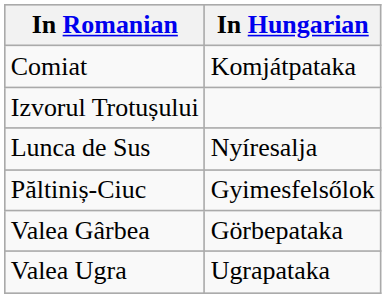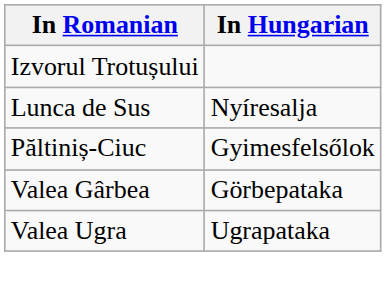 <table class="wikitable collapsible sortable">
 <tr>
 <th>In <a href='#'>Romanian</a></th>
 <th>In <a href='#'>Hungarian</a></th>
-</tr>
-<tr>
-<td>Comiat</td>
-<td>Komjátpataka</td>
 </tr>
 <tr>
 <td>Izvorul Trotușului</td>
 <td></td>
 </tr>
 <tr>
 <td>Lunca de Sus</td>
 <td>Nyíresalja</td>
 </tr>
 <tr>
 <td>Păltiniș-Ciuc</td>
 <td>Gyimesfelsőlok</td>
 </tr>
 <tr>
 <td>Valea Gârbea</td>
 <td>Görbepataka</td>
 </tr>
 <tr>
 <td>Valea Ugra</td>
 <td>Ugrapataka</td>
 </tr>
 </table>
